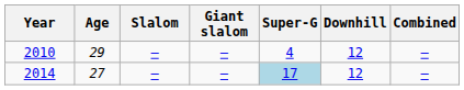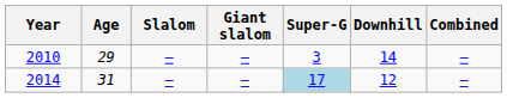 <table class=wikitable style="text-align:center">
 <tr>
 <th>  Year  </th>
 <th> Age </th>
 <th> Slalom </th>
 <th> Giant <br> slalom </th>
 <th>Super-G</th>
 <th>Downhill</th>
 <th>Combined</th>
 </tr>
 <tr>
 <td><a href='#'>2010</a></td>
 <td><em>29</em></td>
 <td><a href='#'>—</a></td>
 <td><a href='#'>—</a></td>
-<td><a href='#'>4</a></td>
-<td><a href='#'>12</a></td>
+<td><a href='#'>3</a></td>
+<td><a href='#'>14</a></td>
 <td><a href='#'>—</a></td>
 </tr>
 <tr>
 <td><a href='#'>2014</a></td>
-<td><em>27</em></td>
+<td><em>31</em></td>
 <td><a href='#'>—</a></td>
 <td><a href='#'>—</a></td>
 <td style="background: lightblue;"><a href='#'>17</a></td>
 <td><a href='#'>12</a></td>
 <td><a href='#'>—</a></td>
 </tr>
 </table>
